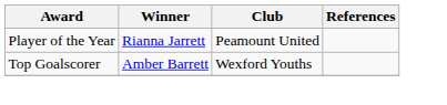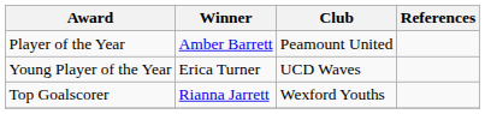 <table class="wikitable">
 <tr>
 <th>Award</th>
 <th>Winner</th>
 <th>Club</th>
 <th>References</th>
 </tr>
 <tr>
 <td>Player of the Year</td>
-<td> <a href='#'>Rianna Jarrett</a></td>
+<td> <a href='#'>Amber Barrett</a></td>
 <td>Peamount United</td>
 <td></td>
 </tr>
 <tr>
+<td>Young Player of the Year</td>
+<td> Erica Turner</td>
+<td>UCD Waves</td>
+<td></td>
+</tr>
+<tr>
 <td>Top Goalscorer</td>
-<td> <a href='#'>Amber Barrett</a></td>
+<td> <a href='#'>Rianna Jarrett</a></td>
 <td>Wexford Youths</td>
 <td></td>
 </tr>
 <tr>
 </tr>
 </table>
